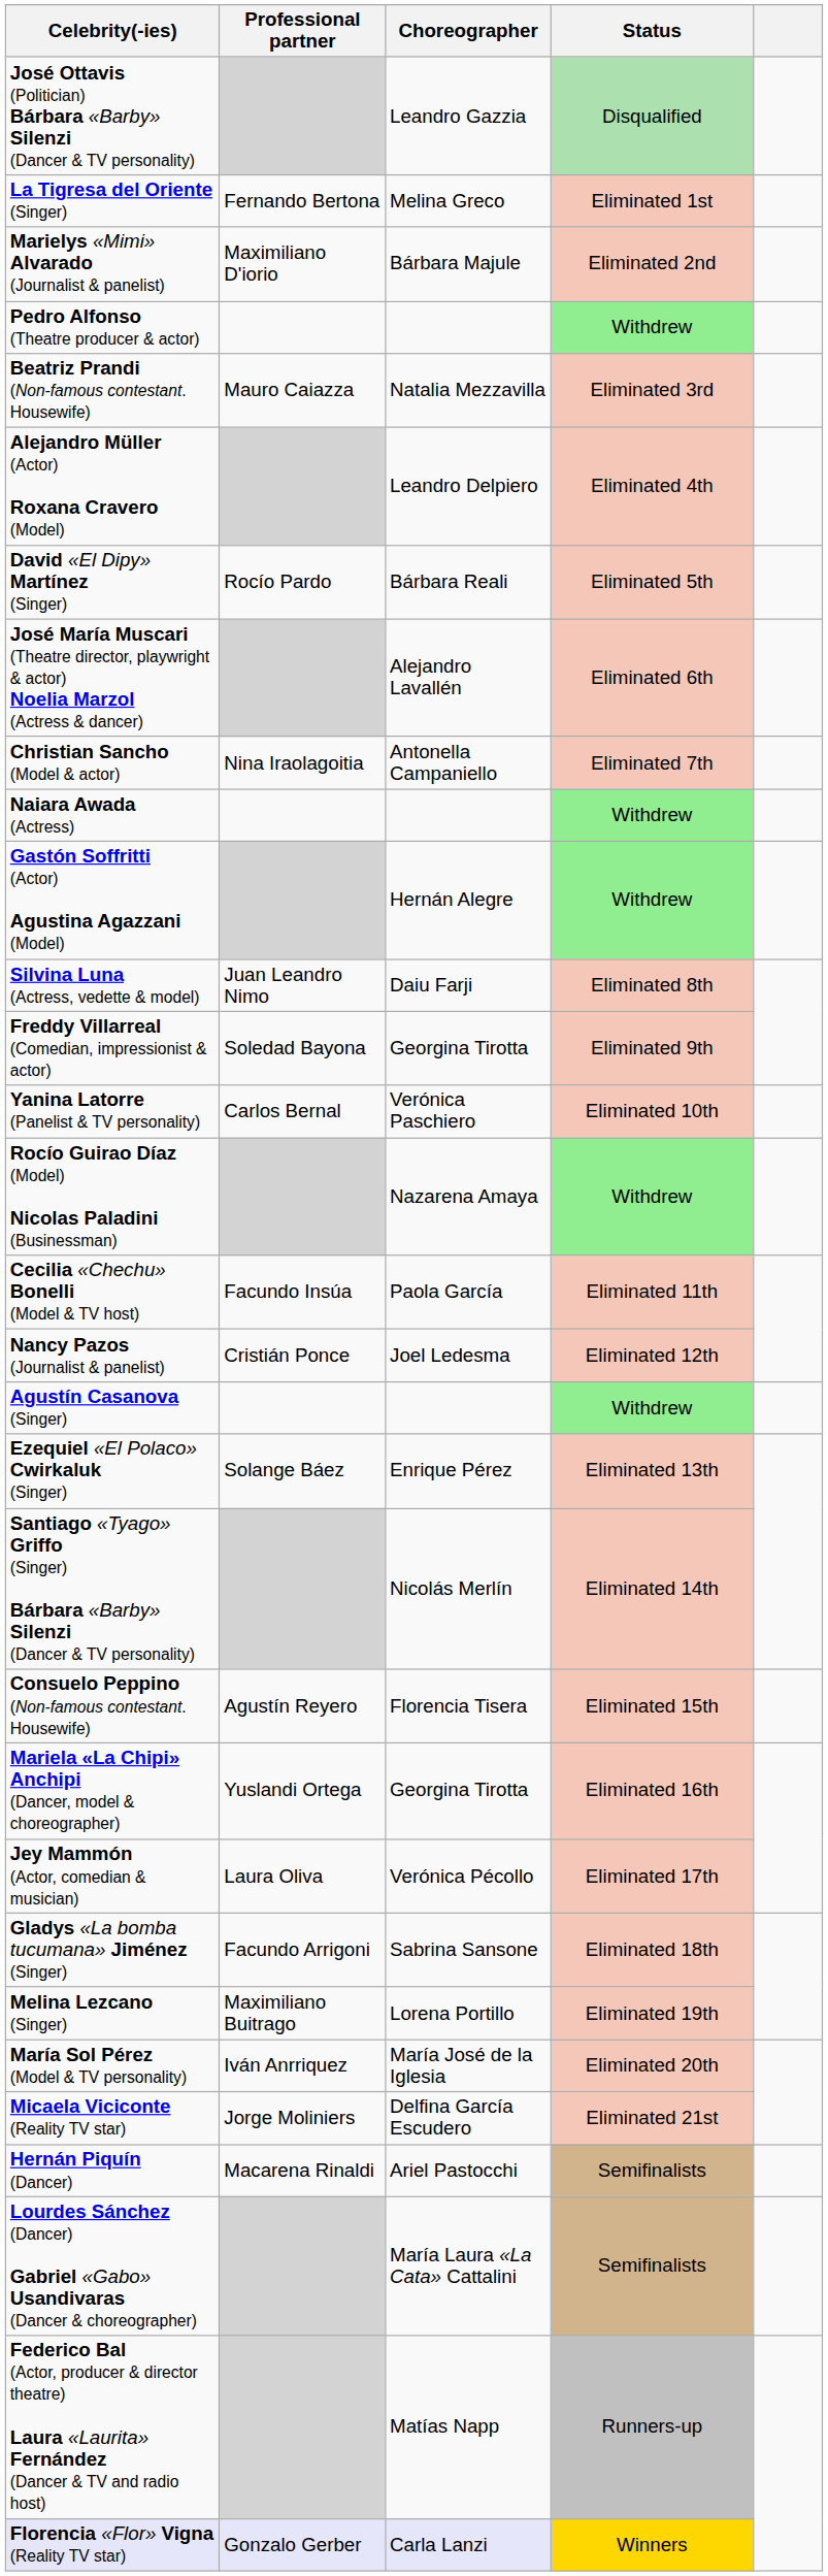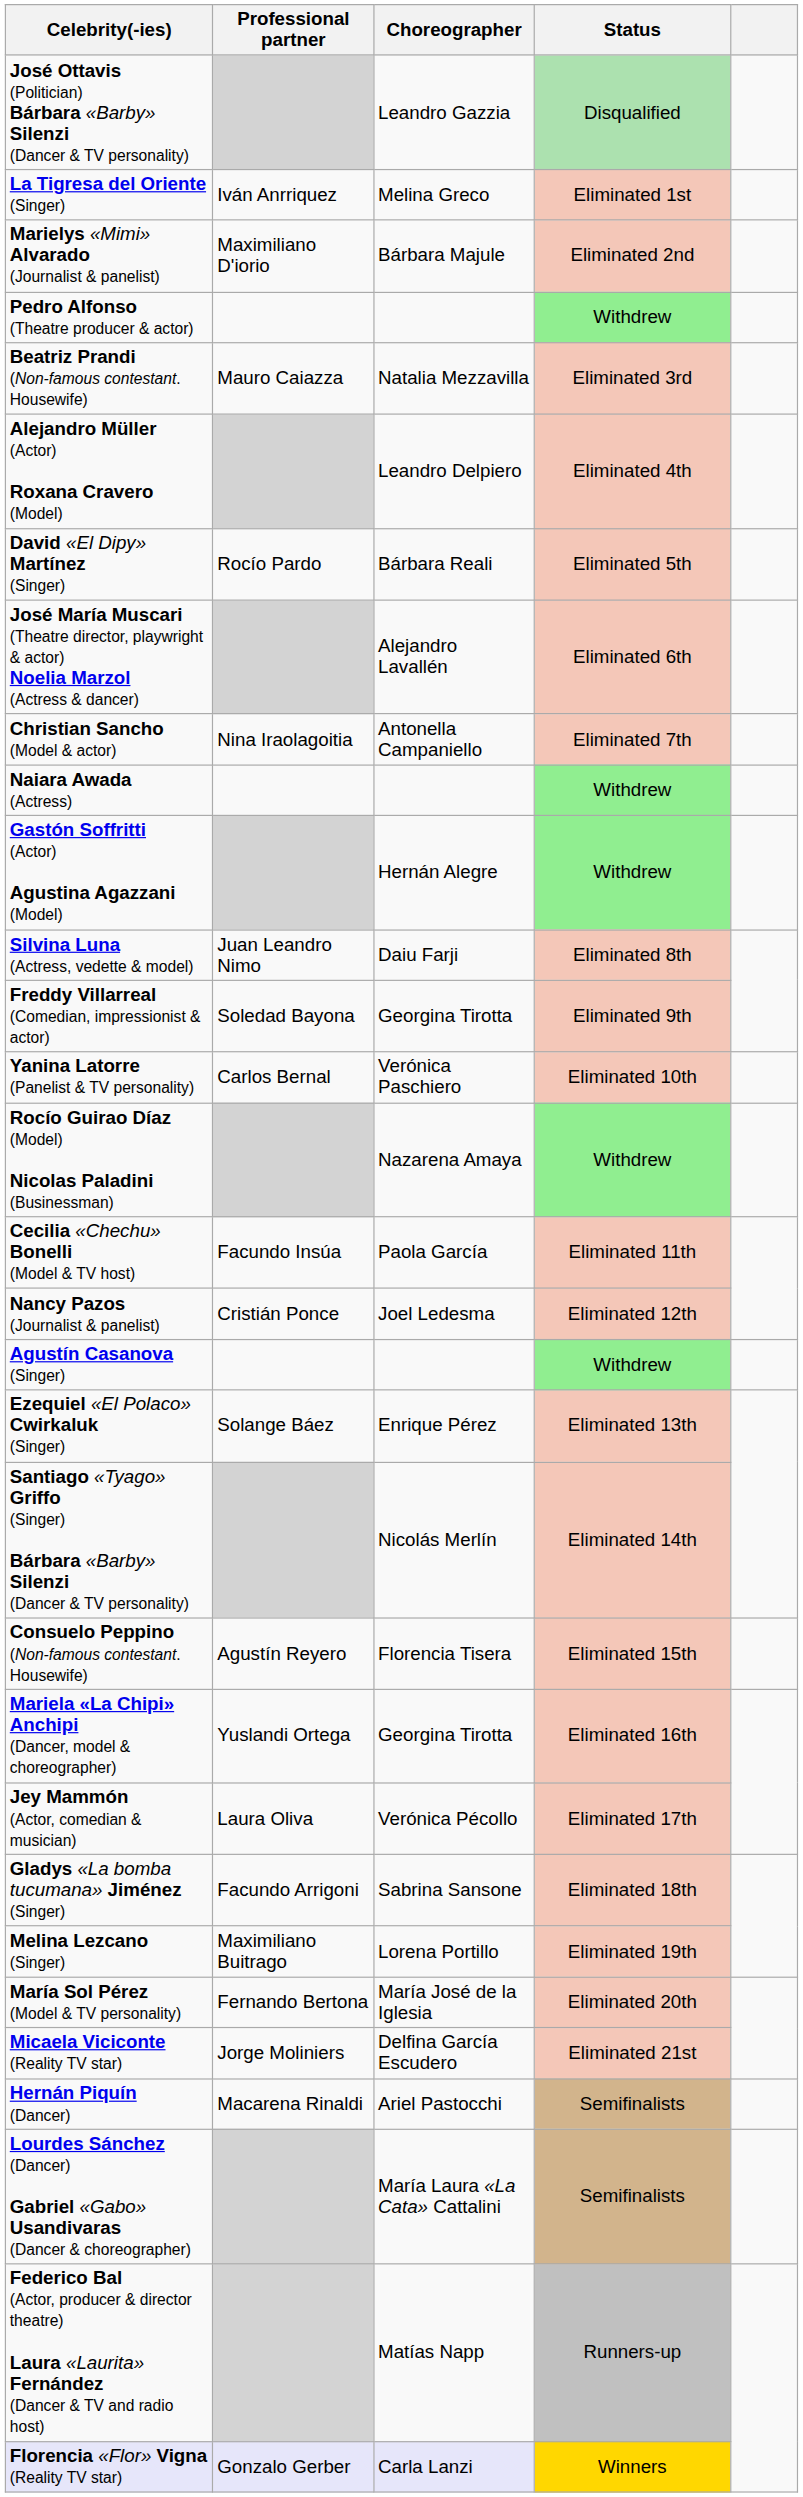 <table class="wikitable" style="margin:auto;">
 <tr bgcolor="lightgrey">
 <th width="170">Celebrity(-ies)</th>
 <th width="130">Professional partner</th>
 <th width="130">Choreographer</th>
 <th width="160">Status</th>
 <th class="unsortable" width="50"></th>
 </tr>
 <tr>
 <td><strong>José Ottavis</strong><br><small>(Politician)</small><br><strong>Bárbara</strong> <em>«Barby»</em> <strong>Silenzi</strong><br><small>(Dancer & TV personality)</small><br></td>
 <td bgcolor="lightgrey"></td>
 <td>Leandro Gazzia</td>
 <td style="background:#ACE1AF; text-align:center;">Disqualified<br></td>
 <td style="text-align:center;"></td>
 </tr>
 <tr>
 <td><strong><a href='#'>La Tigresa del Oriente</a></strong><br><small>(Singer)</small></td>
-<td>Fernando Bertona</td>
+<td>Iván Anrriquez</td>
 <td>Melina Greco</td>
 <td style="background:#f4c7b8; text-align:center;">Eliminated 1st<br></td>
 <td style="text-align:center;"></td>
 </tr>
 <tr>
 <td><strong>Marielys</strong> <em>«Mimi»</em> <strong>Alvarado</strong><br><small>(Journalist & panelist)</small></td>
 <td>Maximiliano D'iorio</td>
 <td>Bárbara Majule</td>
 <td style="background:#f4c7b8; text-align:center;">Eliminated 2nd<br></td>
 <td style="text-align:center;"></td>
 </tr>
 <tr>
 <td><strong>Pedro Alfonso</strong><br><small>(Theatre producer & actor)</small></td>
 <td></td>
 <td></td>
 <td style="background:lightgreen; text-align:center;">Withdrew<br></td>
 <td style="text-align:center;"></td>
 </tr>
 <tr>
 <td><strong>Beatriz Prandi</strong><br><small>(<em>Non-famous contestant</em>. Housewife)</small></td>
 <td>Mauro Caiazza</td>
 <td>Natalia Mezzavilla</td>
 <td style="background:#f4c7b8; text-align:center;">Eliminated 3rd<br></td>
 <td style="text-align:center;"></td>
 </tr>
 <tr>
 <td><strong>Alejandro Müller</strong><br><small>(Actor)</small><br><br><strong>Roxana Cravero</strong><br><small>(Model)</small></td>
 <td bgcolor="lightgrey"></td>
 <td>Leandro Delpiero</td>
 <td style="background:#f4c7b8; text-align:center;">Eliminated 4th<br></td>
 <td style="text-align:center;"></td>
 </tr>
 <tr>
 <td><strong>David</strong> <em>«El Dipy»</em> <strong>Martínez</strong><br><small>(Singer)</small></td>
 <td>Rocío Pardo</td>
 <td>Bárbara Reali</td>
 <td style="background:#f4c7b8; text-align:center;">Eliminated 5th<br></td>
 <td style="text-align:center;"></td>
 </tr>
 <tr>
 <td><strong>José María Muscari</strong><br><small>(Theatre director, playwright & actor)</small><br><strong><a href='#'>Noelia Marzol</a></strong><br><small>(Actress & dancer)</small><br></td>
 <td bgcolor="lightgrey"></td>
 <td>Alejandro Lavallén</td>
 <td style="background:#f4c7b8; text-align:center;">Eliminated 6th<br></td>
 <td style="text-align:center;"></td>
 </tr>
 <tr>
 <td><strong>Christian Sancho</strong><br><small>(Model & actor)</small></td>
 <td>Nina Iraolagoitia</td>
 <td>Antonella Campaniello</td>
 <td style="background:#f4c7b8; text-align:center;">Eliminated 7th<br></td>
 <td style="text-align:center;"></td>
 </tr>
 <tr>
 <td><strong>Naiara Awada</strong><br><small>(Actress)</small></td>
 <td></td>
 <td></td>
 <td style="background:lightgreen; text-align:center;">Withdrew<br></td>
 <td style="text-align:center;"></td>
 </tr>
 <tr>
 <td><strong><a href='#'>Gastón Soffritti</a></strong><br><small>(Actor)</small><br><br><strong>Agustina Agazzani</strong><br><small>(Model)</small></td>
 <td bgcolor="lightgrey"></td>
 <td>Hernán Alegre</td>
 <td style="background:lightgreen; text-align:center;">Withdrew<br></td>
 <td style="text-align:center;"></td>
 </tr>
 <tr>
 <td><strong><a href='#'>Silvina Luna</a></strong><br><small>(Actress, vedette & model)</small></td>
 <td>Juan Leandro Nimo</td>
 <td>Daiu Farji</td>
 <td style="background:#f4c7b8; text-align:center;">Eliminated 8th<br></td>
 <td rowspan="2" style="text-align:center;"></td>
 </tr>
 <tr>
 <td><strong>Freddy Villarreal</strong><br><small>(Comedian, impressionist & actor)</small></td>
 <td>Soledad Bayona</td>
 <td>Georgina Tirotta</td>
 <td style="background:#f4c7b8; text-align:center;">Eliminated 9th<br></td>
 </tr>
 <tr>
 <td><strong>Yanina Latorre</strong><br><small>(Panelist & TV personality)</small></td>
 <td>Carlos Bernal</td>
 <td>Verónica Paschiero</td>
 <td style="background:#f4c7b8; text-align:center;">Eliminated 10th<br></td>
 <td style="text-align:center;"></td>
 </tr>
 <tr>
 <td><strong>Rocío Guirao Díaz</strong><br><small>(Model)</small><br><br><strong>Nicolas Paladini</strong><br><small>(Businessman)</small></td>
 <td bgcolor="lightgrey"></td>
 <td>Nazarena Amaya</td>
 <td style="background:lightgreen; text-align:center;">Withdrew<br></td>
 <td style="text-align:center;"></td>
 </tr>
 <tr>
 <td><strong>Cecilia</strong> <em>«Chechu»</em> <strong>Bonelli</strong><br><small>(Model & TV host)</small></td>
 <td>Facundo Insúa</td>
 <td>Paola García</td>
 <td style="background:#f4c7b8; text-align:center;">Eliminated 11th<br></td>
 <td rowspan="2" style="text-align:center;"></td>
 </tr>
 <tr>
 <td><strong>Nancy Pazos</strong><br><small>(Journalist & panelist)</small></td>
 <td>Cristián Ponce</td>
 <td>Joel Ledesma</td>
 <td style="background:#f4c7b8; text-align:center;">Eliminated 12th<br></td>
 </tr>
 <tr>
 <td><strong><a href='#'>Agustín Casanova</a></strong><br><small>(Singer)</small></td>
 <td></td>
 <td></td>
 <td style="background:lightgreen; text-align:center;">Withdrew<br></td>
 <td style="text-align:center;"></td>
 </tr>
 <tr>
 <td><strong>Ezequiel</strong> <em>«El Polaco»</em> <strong>Cwirkaluk</strong><br><small>(Singer)</small></td>
 <td>Solange Báez</td>
 <td>Enrique Pérez</td>
 <td style="background:#f4c7b8; text-align:center;">Eliminated 13th<br></td>
 <td rowspan="2" style="text-align:center;"></td>
 </tr>
 <tr>
 <td><strong>Santiago</strong> <em>«Tyago»</em> <strong>Griffo</strong><br><small>(Singer)</small><br><br><strong>Bárbara</strong> <em>«Barby»</em> <strong>Silenzi</strong><br><small>(Dancer & TV personality)</small></td>
 <td bgcolor="lightgrey"></td>
 <td>Nicolás Merlín</td>
 <td style="background:#f4c7b8; text-align:center;">Eliminated 14th<br></td>
 </tr>
 <tr>
 <td><strong>Consuelo Peppino</strong><br><small>(<em>Non-famous contestant</em>. Housewife)</small></td>
 <td>Agustín Reyero</td>
 <td>Florencia Tisera</td>
 <td style="background:#f4c7b8; text-align:center;">Eliminated 15th<br></td>
 <td style="text-align:center;"></td>
 </tr>
 <tr>
 <td><strong><a href='#'>Mariela «La Chipi» Anchipi</a></strong><br><small>(Dancer, model & choreographer)</small></td>
 <td>Yuslandi Ortega</td>
 <td>Georgina Tirotta</td>
 <td style="background:#f4c7b8; text-align:center;">Eliminated 16th<br></td>
 <td rowspan="2" style="text-align:center;"></td>
 </tr>
 <tr>
 <td><strong>Jey Mammón</strong><br><small>(Actor, comedian & musician)</small></td>
 <td>Laura Oliva</td>
 <td>Verónica Pécollo</td>
 <td style="background:#f4c7b8; text-align:center;">Eliminated 17th<br></td>
 </tr>
 <tr>
 <td><strong>Gladys</strong> <em>«La bomba tucumana»</em> <strong>Jiménez</strong><br><small>(Singer)</small></td>
 <td>Facundo Arrigoni</td>
 <td>Sabrina Sansone</td>
 <td style="background:#f4c7b8; text-align:center;">Eliminated 18th<br></td>
 <td rowspan="2" style="text-align:center;"></td>
 </tr>
 <tr>
 <td><strong>Melina Lezcano</strong><br><small>(Singer)</small></td>
 <td>Maximiliano Buitrago</td>
 <td>Lorena Portillo</td>
 <td style="background:#f4c7b8; text-align:center;">Eliminated 19th<br></td>
 </tr>
 <tr>
 <td><strong>María Sol Pérez</strong><br><small>(Model & TV personality)</small></td>
-<td>Iván Anrriquez</td>
+<td>Fernando Bertona</td>
 <td>María José de la Iglesia</td>
 <td style="background:#f4c7b8; text-align:center;">Eliminated 20th<br></td>
 <td rowspan="2" style="text-align:center;"></td>
 </tr>
 <tr>
 <td><strong><a href='#'>Micaela Viciconte</a></strong><br><small>(Reality TV star)</small></td>
 <td>Jorge Moliniers</td>
 <td>Delfina García Escudero</td>
 <td style="background:#f4c7b8; text-align:center;">Eliminated 21st<br></td>
 </tr>
 <tr>
 <td><strong><a href='#'>Hernán Piquín</a></strong><br><small>(Dancer)</small></td>
 <td>Macarena Rinaldi</td>
 <td>Ariel Pastocchi</td>
 <td style="background:tan; text-align:center;">Semifinalists<br></td>
 <td style="text-align:center;"></td>
 </tr>
 <tr>
 <td><strong><a href='#'>Lourdes Sánchez</a></strong><br><small>(Dancer)</small><br><br><strong>Gabriel</strong> <em>«Gabo»</em> <strong>Usandivaras</strong><br><small>(Dancer & choreographer)</small></td>
 <td bgcolor="lightgrey"></td>
 <td>María Laura <em>«La Cata»</em> Cattalini</td>
 <td style="background:tan; text-align:center;">Semifinalists<br></td>
 <td style="text-align:center;"></td>
 </tr>
 <tr>
 <td><strong>Federico Bal</strong><br><small>(Actor, producer & director theatre)</small><br><br><strong>Laura</strong> <em>«Laurita»</em> <strong>Fernández</strong><br><small>(Dancer & TV and radio host)</small><br></td>
 <td bgcolor="lightgrey"></td>
 <td>Matías Napp</td>
 <td style="background:silver; text-align:center;">Runners-up<br></td>
 <td rowspan="2" style="text-align:center;"></td>
 </tr>
 <tr style="background:lavender;">
 <td><strong>Florencia</strong> <em>«Flor»</em> <strong>Vigna</strong><br><small>(Reality TV star)</small><br></td>
 <td>Gonzalo Gerber</td>
 <td>Carla Lanzi</td>
 <td style="background:gold; text-align:center;">Winners<br></td>
 </tr>
 </table>
